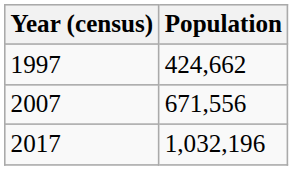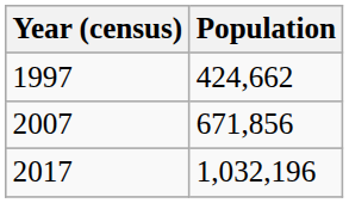 <table class="wikitable">
 <tr>
 <th>Year (census)</th>
 <th>Population</th>
 </tr>
 <tr>
 <td>1997</td>
 <td>424,662</td>
 </tr>
 <tr>
 <td>2007</td>
-<td>671,556</td>
+<td>671,856</td>
 </tr>
 <tr>
 <td>2017</td>
 <td>1,032,196</td>
 </tr>
 </table>
